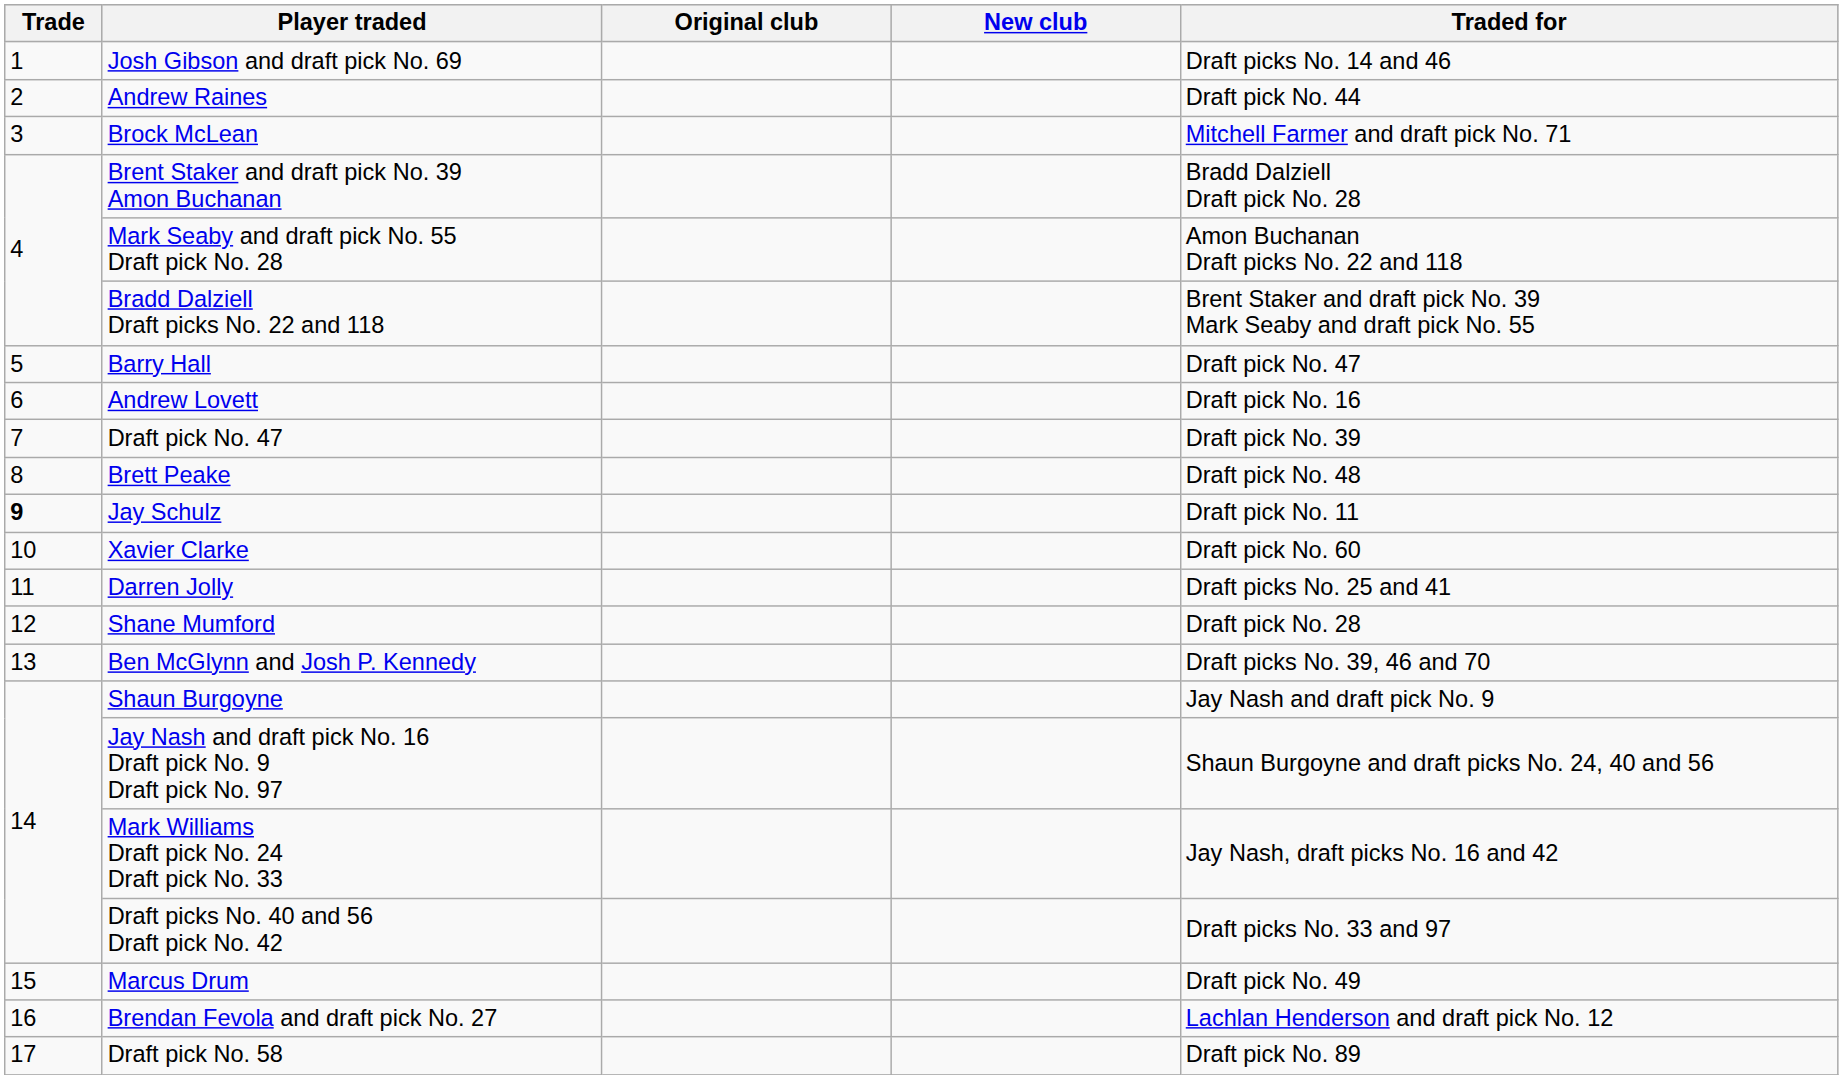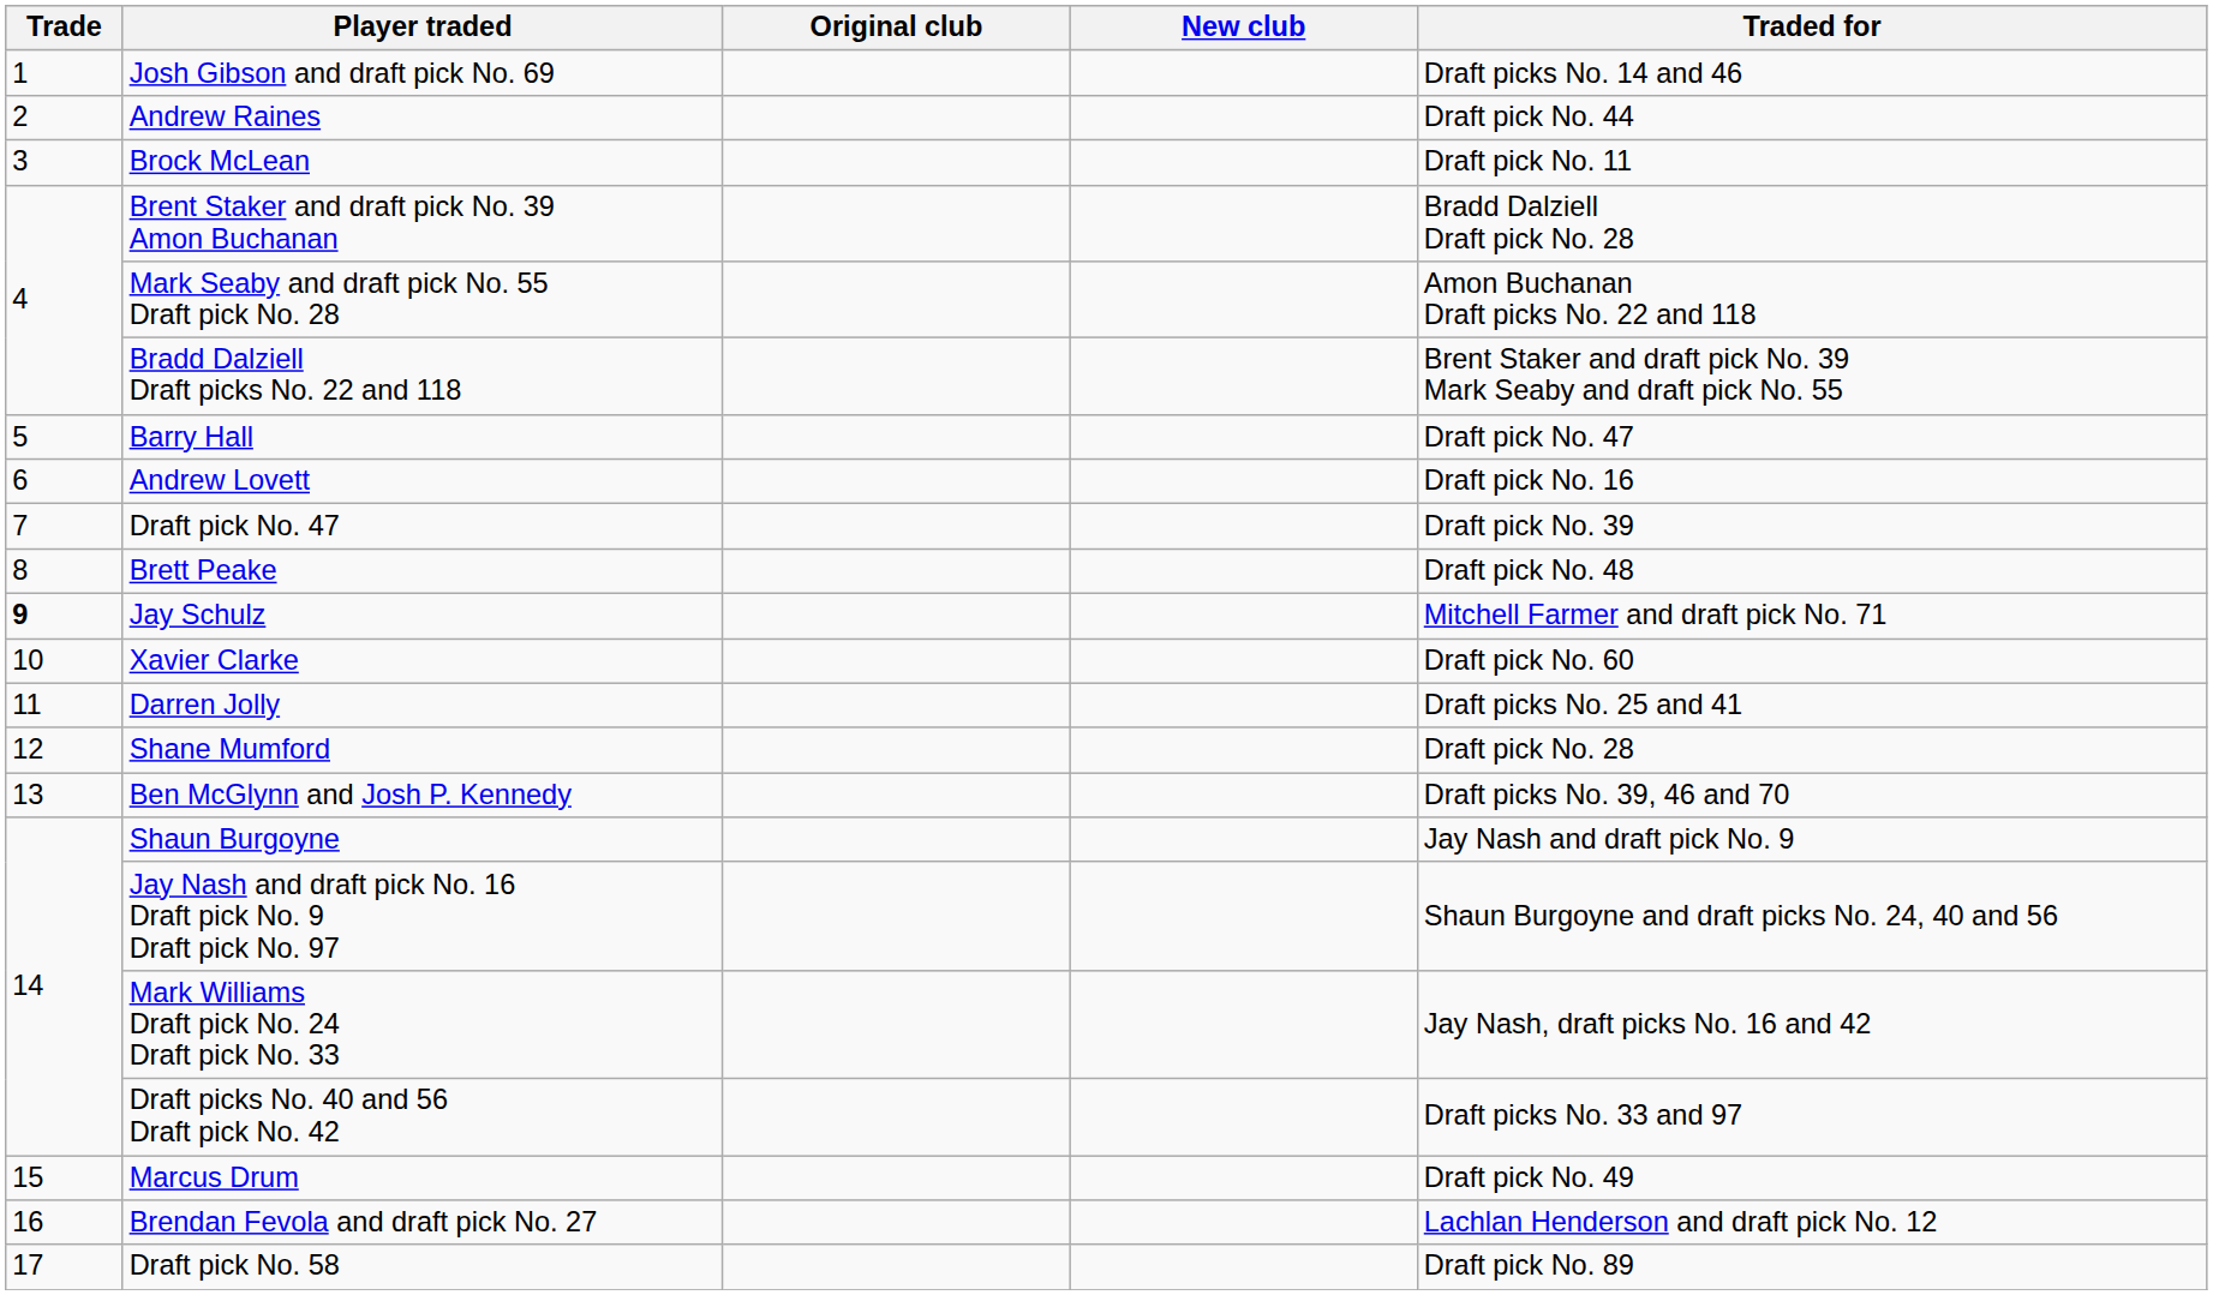 <table class="wikitable sortable">
 <tr style="background:#CCCCCC;">
 <th width=3%>Trade</th>
 <th width=19%>Player traded</th>
 <th width=11%>Original club</th>
 <th width=11%><a href='#'>New club</a></th>
 <th width=25%>Traded for</th>
 </tr>
 <tr>
 <td>1</td>
 <td><a href='#'>Josh Gibson</a> and draft pick No. 69</td>
 <td></td>
 <td></td>
 <td>Draft picks No. 14 and 46</td>
 </tr>
 <tr>
 <td>2</td>
 <td><a href='#'>Andrew Raines</a></td>
 <td></td>
 <td></td>
 <td>Draft pick No. 44</td>
 </tr>
 <tr>
 <td>3</td>
 <td><a href='#'>Brock McLean</a></td>
 <td></td>
 <td></td>
-<td><a href='#'>Mitchell Farmer</a> and draft pick No. 71</td>
+<td>Draft pick No. 11</td>
 </tr>
 <tr>
 <td rowspan="3">4</td>
 <td><a href='#'>Brent Staker</a> and draft pick No. 39<br><a href='#'>Amon Buchanan</a></td>
 <td><br></td>
 <td></td>
 <td>Bradd Dalziell<br>Draft pick No. 28</td>
 </tr>
 <tr>
 <td><a href='#'>Mark Seaby</a> and draft pick No. 55<br>Draft pick No. 28</td>
 <td><br></td>
 <td></td>
 <td>Amon Buchanan<br>Draft picks No. 22 and 118</td>
 </tr>
 <tr>
 <td><a href='#'>Bradd Dalziell</a><br>Draft picks No. 22 and 118</td>
 <td><br></td>
 <td></td>
 <td>Brent Staker and draft pick No. 39<br>Mark Seaby and draft pick No. 55</td>
 </tr>
 <tr>
 <td>5</td>
 <td><a href='#'>Barry Hall</a></td>
 <td></td>
 <td></td>
 <td>Draft pick No. 47</td>
 </tr>
 <tr>
 <td>6</td>
 <td><a href='#'>Andrew Lovett</a></td>
 <td></td>
 <td></td>
 <td>Draft pick No. 16</td>
 </tr>
 <tr>
 <td>7</td>
 <td>Draft pick No. 47</td>
 <td></td>
 <td></td>
 <td>Draft pick No. 39</td>
 </tr>
 <tr>
 <td>8</td>
 <td><a href='#'>Brett Peake</a></td>
 <td></td>
 <td></td>
 <td>Draft pick No. 48</td>
 </tr>
 <tr>
 <td><strong>9</strong></td>
 <td><a href='#'>Jay Schulz</a></td>
 <td></td>
 <td></td>
-<td>Draft pick No. 11</td>
+<td><a href='#'>Mitchell Farmer</a> and draft pick No. 71</td>
 </tr>
 <tr>
 <td>10</td>
 <td><a href='#'>Xavier Clarke</a></td>
 <td></td>
 <td></td>
 <td>Draft pick No. 60</td>
 </tr>
 <tr>
 <td>11</td>
 <td><a href='#'>Darren Jolly</a></td>
 <td></td>
 <td></td>
 <td>Draft picks No. 25 and 41</td>
 </tr>
 <tr>
 <td>12</td>
 <td><a href='#'>Shane Mumford</a></td>
 <td></td>
 <td></td>
 <td>Draft pick No. 28</td>
 </tr>
 <tr>
 <td>13</td>
 <td><a href='#'>Ben McGlynn</a> and <a href='#'>Josh P. Kennedy</a></td>
 <td></td>
 <td></td>
 <td>Draft picks No. 39, 46 and 70</td>
 </tr>
 <tr>
 <td rowspan="4">14</td>
 <td><a href='#'>Shaun Burgoyne</a></td>
 <td></td>
 <td></td>
 <td>Jay Nash and draft pick No. 9</td>
 </tr>
 <tr>
 <td><a href='#'>Jay Nash</a> and draft pick No. 16<br>Draft pick No. 9<br>Draft pick No. 97</td>
 <td><br><br></td>
 <td></td>
 <td>Shaun Burgoyne and draft picks No. 24, 40 and 56</td>
 </tr>
 <tr>
 <td><a href='#'>Mark Williams</a><br>Draft pick No. 24<br>Draft pick No. 33</td>
 <td><br><br></td>
 <td></td>
 <td>Jay Nash, draft picks No. 16 and 42</td>
 </tr>
 <tr>
 <td>Draft picks No. 40 and 56<br>Draft pick No. 42</td>
 <td><br></td>
 <td></td>
 <td>Draft picks No. 33 and 97</td>
 </tr>
 <tr>
 <td>15</td>
 <td><a href='#'>Marcus Drum</a></td>
 <td></td>
 <td></td>
 <td>Draft pick No. 49</td>
 </tr>
 <tr>
 <td>16</td>
 <td><a href='#'>Brendan Fevola</a> and draft pick No. 27</td>
 <td></td>
 <td></td>
 <td><a href='#'>Lachlan Henderson</a> and draft pick No. 12</td>
 </tr>
 <tr>
 <td>17</td>
 <td>Draft pick No. 58</td>
 <td></td>
 <td></td>
 <td>Draft pick No. 89</td>
 </tr>
 </table>
